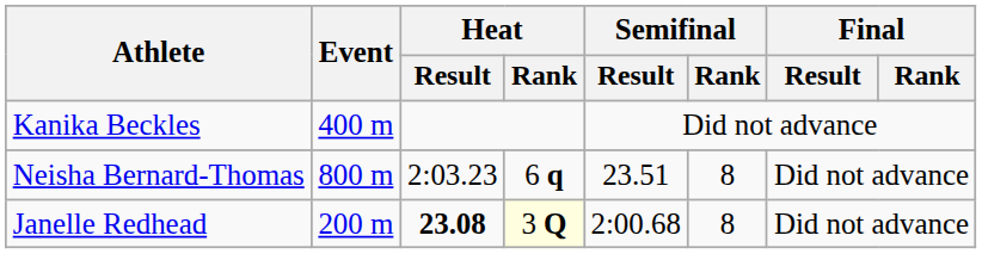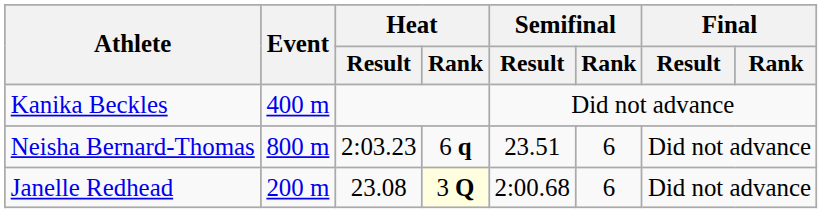 <table class="wikitable" style="font-size:90%">
 <tr>
 <th rowspan="2">Athlete</th>
 <th rowspan="2">Event</th>
 <th colspan="2">Heat</th>
 <th colspan="2">Semifinal</th>
 <th colspan="2">Final</th>
 </tr>
 <tr style="font-size:95%">
 <th>Result</th>
 <th>Rank</th>
 <th>Result</th>
 <th>Rank</th>
 <th>Result</th>
 <th>Rank</th>
 </tr>
 <tr align=center>
 <td align=left><a href='#'>Kanika Beckles</a></td>
 <td align=left><a href='#'>400 m</a></td>
 <td colspan=2></td>
 <td colspan=4>Did not advance</td>
 </tr>
 <tr align=center>
 <td align=left><a href='#'>Neisha Bernard-Thomas</a></td>
 <td align=left><a href='#'>800 m</a></td>
 <td>2:03.23</td>
 <td>6 <strong>q</strong></td>
 <td>23.51</td>
-<td>8</td>
+<td>6</td>
 <td colspan=2>Did not advance</td>
 </tr>
 <tr align=center>
 <td align=left><a href='#'>Janelle Redhead</a></td>
 <td align=left><a href='#'>200 m</a></td>
-<td><strong>23.08</strong></td>
+<td>23.08</td>
 <td style="background: lightyellow;">3 <strong>Q</strong></td>
 <td>2:00.68</td>
-<td>8</td>
+<td>6</td>
 <td align="center" colspan=2>Did not advance</td>
 </tr>
 </table>
